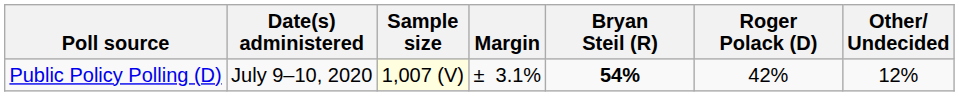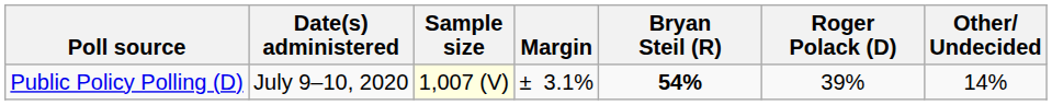 <table class="wikitable" style="font-size:90%;text-align:center;">
 <tr valign=bottom>
 <th>Poll source</th>
 <th data-sort-type="date">Date(s)<br>administered</th>
 <th data-sort-type="number">Sample<br>size</th>
 <th>Margin<br></th>
 <th style="width:100px;">Bryan<br>Steil (R)</th>
 <th style="width:100px;">Roger<br>Polack (D)</th>
 <th>Other/<br>Undecided</th>
 </tr>
 <tr>
 <td style="text-align:left;"><a href='#'>Public Policy Polling (D)</a></td>
 <td>July 9–10, 2020</td>
 <td style="background: lightyellow;">1,007 (V)</td>
 <td>±  3.1%</td>
 <td><strong>54%</strong></td>
-<td>42%</td>
-<td>12%</td>
+<td>39%</td>
+<td>14%</td>
 </tr>
 </table>
